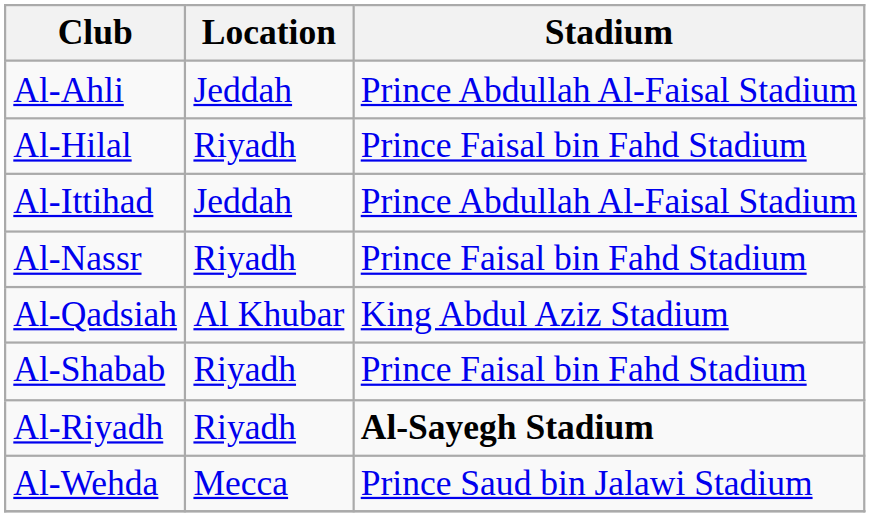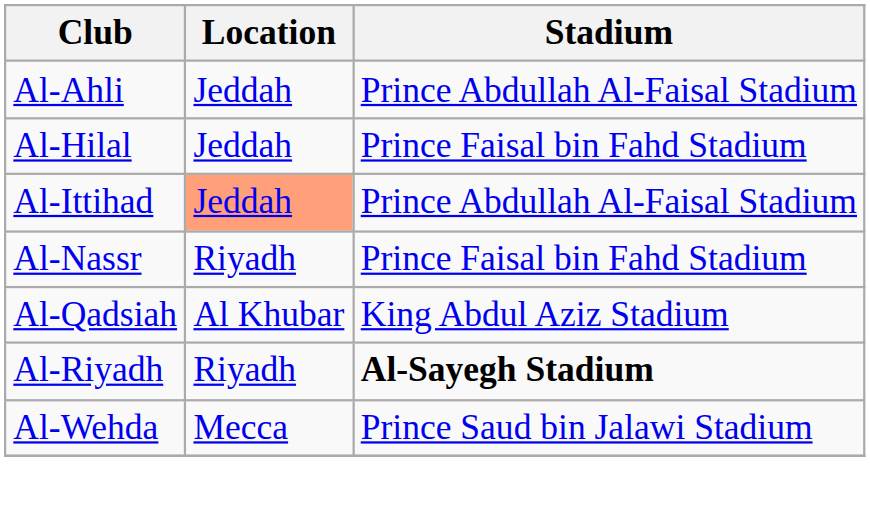 <table class="wikitable sortable">
 <tr>
 <th>Club</th>
 <th>Location</th>
 <th>Stadium</th>
 </tr>
 <tr>
 <td><a href='#'>Al-Ahli</a></td>
 <td><a href='#'>Jeddah</a></td>
 <td><a href='#'>Prince Abdullah Al-Faisal Stadium</a></td>
 </tr>
 <tr>
 <td><a href='#'>Al-Hilal</a></td>
-<td><a href='#'>Riyadh</a></td>
+<td><a href='#'>Jeddah</a></td>
 <td><a href='#'>Prince Faisal bin Fahd Stadium</a></td>
 </tr>
 <tr>
 <td><a href='#'>Al-Ittihad</a></td>
-<td><a href='#'>Jeddah</a></td>
+<td style="background: lightsalmon;"><a href='#'>Jeddah</a></td>
 <td><a href='#'>Prince Abdullah Al-Faisal Stadium</a></td>
 </tr>
 <tr>
 <td><a href='#'>Al-Nassr</a></td>
 <td><a href='#'>Riyadh</a></td>
 <td><a href='#'>Prince Faisal bin Fahd Stadium</a></td>
 </tr>
 <tr>
 <td><a href='#'>Al-Qadsiah</a></td>
 <td><a href='#'>Al Khubar</a></td>
 <td><a href='#'>King Abdul Aziz Stadium</a></td>
-</tr>
-<tr>
-<td><a href='#'>Al-Shabab</a></td>
-<td><a href='#'>Riyadh</a></td>
-<td><a href='#'>Prince Faisal bin Fahd Stadium</a></td>
 </tr>
 <tr>
 <td><a href='#'>Al-Riyadh</a></td>
 <td><a href='#'>Riyadh</a></td>
 <td><strong>Al-Sayegh Stadium</strong></td>
 </tr>
 <tr>
 <td><a href='#'>Al-Wehda</a></td>
 <td><a href='#'>Mecca</a></td>
 <td><a href='#'>Prince Saud bin Jalawi Stadium</a></td>
 </tr>
 <tr>
 </tr>
 </table>
